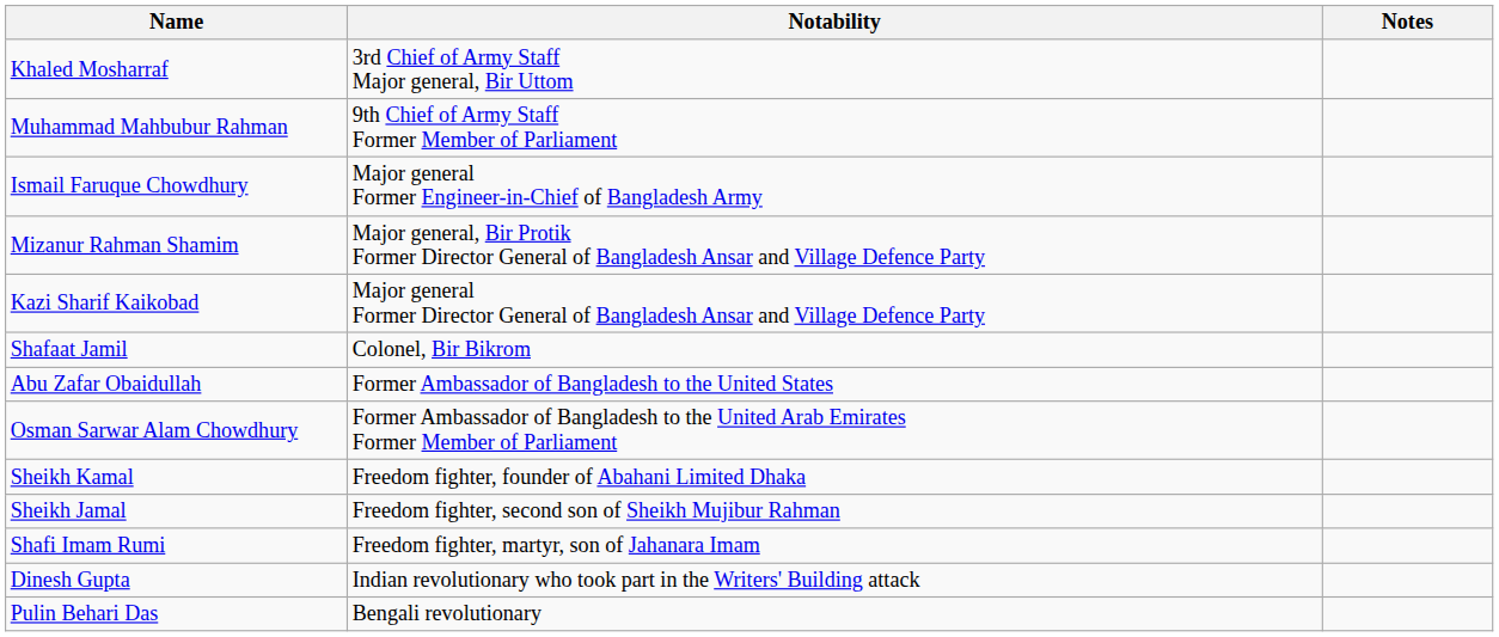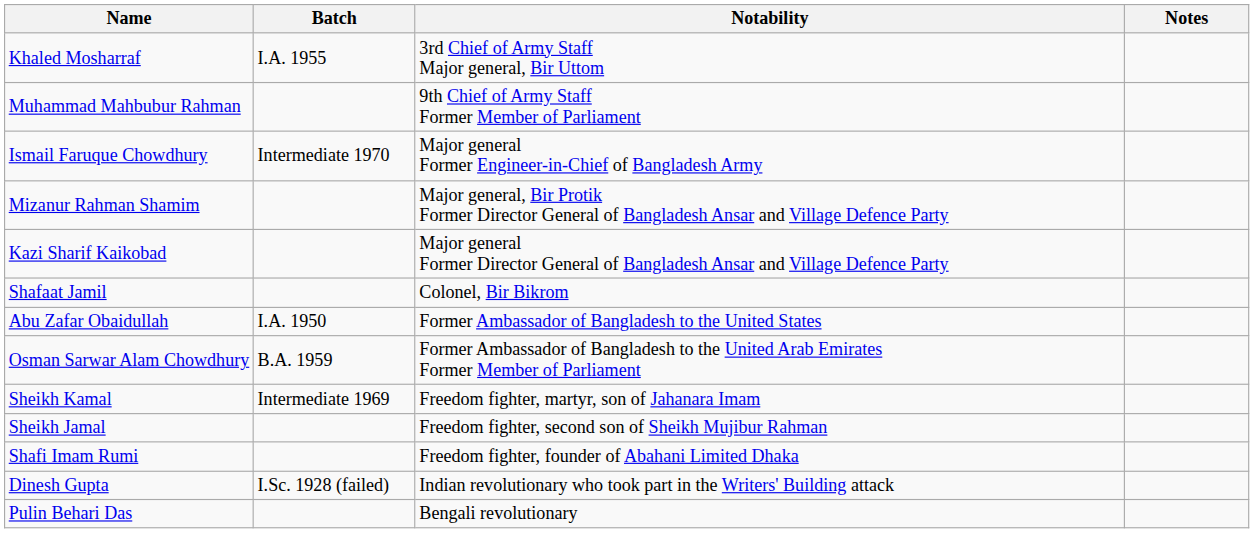 <table class="wikitable col2center col4center">
 <tr>
 <th style="width:20%;">Name</th>
+<th style="width:13%;">Batch</th>
 <th style="width:57%;">Notability</th>
 <th style="width:10%;">Notes</th>
 </tr>
 <tr>
 <td><a href='#'>Khaled Mosharraf</a></td>
+<td>I.A. 1955</td>
 <td>3rd <a href='#'>Chief of Army Staff</a><br>Major general, <a href='#'>Bir Uttom</a></td>
 <td></td>
 </tr>
 <tr>
 <td><a href='#'>Muhammad Mahbubur Rahman</a></td>
+<td></td>
 <td>9th <a href='#'>Chief of Army Staff</a><br>Former <a href='#'>Member of Parliament</a></td>
 <td></td>
 </tr>
 <tr>
 <td><a href='#'>Ismail Faruque Chowdhury</a></td>
+<td>Intermediate 1970</td>
 <td>Major general<br>Former <a href='#'>Engineer-in-Chief</a> of <a href='#'>Bangladesh Army</a></td>
 <td></td>
 </tr>
 <tr>
 <td><a href='#'>Mizanur Rahman Shamim</a></td>
+<td></td>
 <td>Major general, <a href='#'>Bir Protik</a><br>Former Director General of <a href='#'>Bangladesh Ansar</a> and <a href='#'>Village Defence Party</a></td>
 <td></td>
 </tr>
 <tr>
 <td><a href='#'>Kazi Sharif Kaikobad</a></td>
+<td></td>
 <td>Major general<br>Former Director General of <a href='#'>Bangladesh Ansar</a> and <a href='#'>Village Defence Party</a></td>
 <td></td>
 </tr>
 <tr>
 <td><a href='#'>Shafaat Jamil</a></td>
+<td></td>
 <td>Colonel, <a href='#'>Bir Bikrom</a></td>
 <td></td>
 </tr>
 <tr>
 <td><a href='#'>Abu Zafar Obaidullah</a></td>
+<td>I.A. 1950</td>
 <td>Former <a href='#'>Ambassador of Bangladesh to the United States</a></td>
 <td></td>
 </tr>
 <tr>
 <td><a href='#'>Osman Sarwar Alam Chowdhury</a></td>
+<td>B.A. 1959</td>
 <td>Former Ambassador of Bangladesh to the <a href='#'>United Arab Emirates</a><br>Former <a href='#'>Member of Parliament</a></td>
 <td></td>
 </tr>
 <tr>
 <td><a href='#'>Sheikh Kamal</a></td>
-<td>Freedom fighter, founder of <a href='#'>Abahani Limited Dhaka</a></td>
+<td>Intermediate 1969</td>
+<td>Freedom fighter, martyr, son of <a href='#'>Jahanara Imam</a></td>
 <td></td>
 </tr>
 <tr>
 <td><a href='#'>Sheikh Jamal</a></td>
+<td></td>
 <td>Freedom fighter, second son of <a href='#'>Sheikh Mujibur Rahman</a></td>
 <td></td>
 </tr>
 <tr>
 <td><a href='#'>Shafi Imam Rumi</a></td>
-<td>Freedom fighter, martyr, son of <a href='#'>Jahanara Imam</a></td>
+<td></td>
+<td>Freedom fighter, founder of <a href='#'>Abahani Limited Dhaka</a></td>
 <td></td>
 </tr>
 <tr>
 <td><a href='#'>Dinesh Gupta</a></td>
+<td>I.Sc. 1928 (failed)</td>
 <td>Indian revolutionary who took part in the <a href='#'>Writers' Building</a> attack</td>
 <td></td>
 </tr>
 <tr>
 <td><a href='#'>Pulin Behari Das</a></td>
+<td></td>
 <td>Bengali revolutionary</td>
 <td></td>
 </tr>
 </table>
